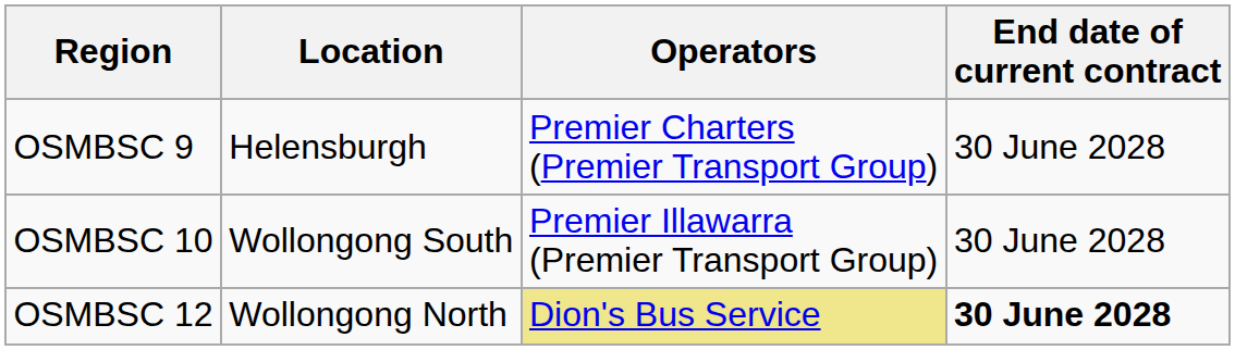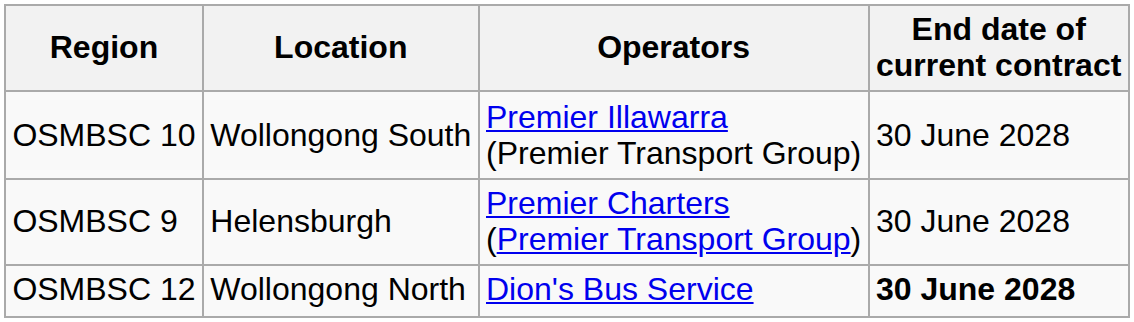 <table class="wikitable">
 <tr>
 <th>Region</th>
 <th>Location</th>
 <th>Operators</th>
 <th>End date of<br>current contract</th>
 </tr>
 <tr>
+<td>OSMBSC 10</td>
+<td>Wollongong South</td>
+<td><a href='#'>Premier Illawarra</a><br>(Premier Transport Group)</td>
+<td>30 June 2028</td>
+</tr>
+<tr>
 <td>OSMBSC 9</td>
 <td>Helensburgh</td>
 <td><a href='#'>Premier Charters</a><br>(<a href='#'>Premier Transport Group</a>)</td>
 <td>30 June 2028</td>
 </tr>
 <tr>
-<td>OSMBSC 10</td>
-<td>Wollongong South</td>
-<td><a href='#'>Premier Illawarra</a><br>(Premier Transport Group)</td>
-<td>30 June 2028</td>
-</tr>
-<tr>
 <td>OSMBSC 12</td>
 <td>Wollongong North</td>
-<td style="background: khaki;"><a href='#'>Dion's Bus Service</a></td>
+<td><a href='#'>Dion's Bus Service</a></td>
 <td><strong>30 June 2028</strong></td>
 </tr>
 </table>
